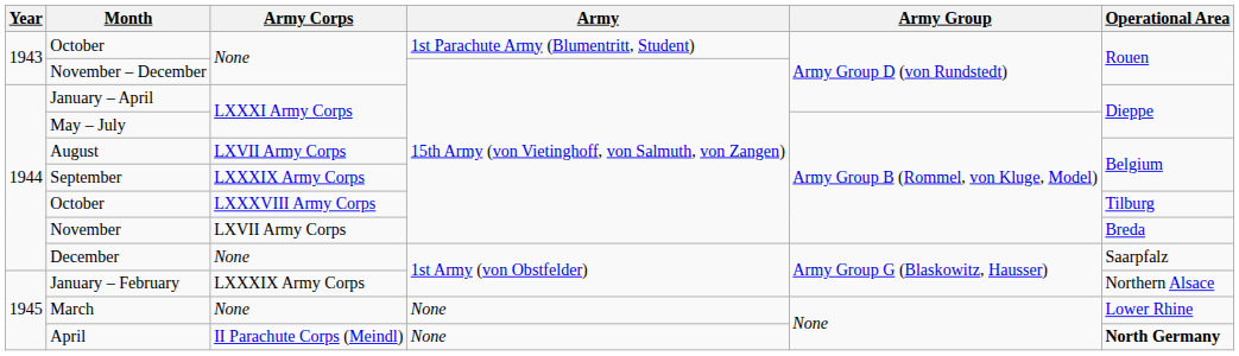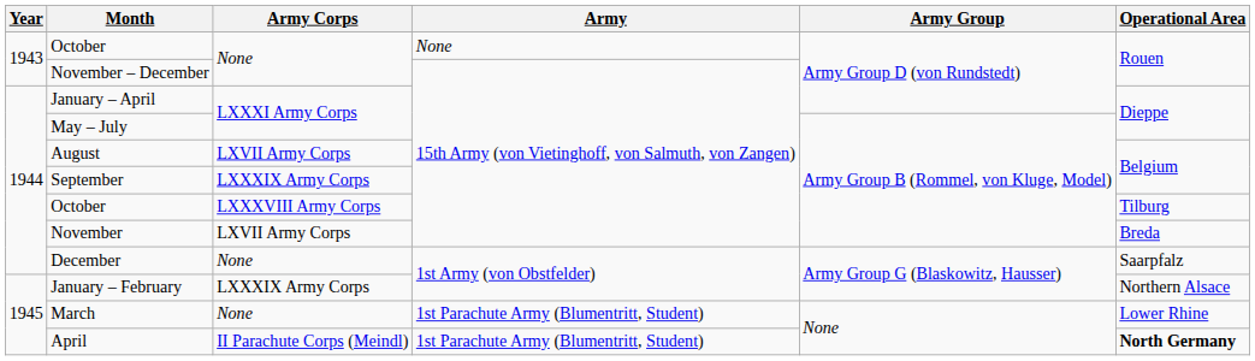 <table class="wikitable">
 <tr>
 <th><u>Year</u></th>
 <th><u>Month</u></th>
 <th><u>Army Corps</u></th>
 <th><u>Army</u></th>
 <th><u>Army Group</u></th>
 <th><u>Operational Area</u></th>
 </tr>
 <tr>
 <td rowspan="2">1943</td>
 <td>October</td>
 <td rowspan="2"><em>None</em></td>
-<td><a href='#'>1st Parachute Army</a> (<a href='#'>Blumentritt</a>, <a href='#'>Student</a>)</td>
+<td><em>None</em></td>
 <td rowspan="3"><a href='#'>Army Group D</a> (<a href='#'>von Rundstedt</a>)</td>
 <td rowspan="2"><a href='#'>Rouen</a></td>
 </tr>
 <tr>
 <td>November – December</td>
 <td rowspan="7"><a href='#'>15th Army</a> (<a href='#'>von Vietinghoff</a>, <a href='#'>von Salmuth</a>, <a href='#'>von Zangen</a>)</td>
 </tr>
 <tr>
 <td rowspan="7">1944</td>
 <td>January – April</td>
 <td rowspan="2"><a href='#'>LXXXI Army Corps</a></td>
 <td rowspan="2"><a href='#'>Dieppe</a></td>
 </tr>
 <tr>
 <td>May – July</td>
 <td rowspan="5"><a href='#'>Army Group B</a> (<a href='#'>Rommel</a>, <a href='#'>von Kluge</a>, <a href='#'>Model</a>)</td>
 </tr>
 <tr>
 <td>August</td>
 <td><a href='#'>LXVII Army Corps</a></td>
 <td rowspan="2"><a href='#'>Belgium</a></td>
 </tr>
 <tr>
 <td>September</td>
 <td><a href='#'>LXXXIX Army Corps</a></td>
 </tr>
 <tr>
 <td>October</td>
 <td><a href='#'>LXXXVIII Army Corps</a></td>
 <td><a href='#'>Tilburg</a></td>
 </tr>
 <tr>
 <td>November</td>
 <td>LXVII Army Corps</td>
 <td><a href='#'>Breda</a></td>
 </tr>
 <tr>
 <td>December</td>
 <td><em>None</em></td>
 <td rowspan="2"><a href='#'>1st Army</a> (<a href='#'>von Obstfelder</a>)</td>
 <td rowspan="2"><a href='#'>Army Group G</a> (<a href='#'>Blaskowitz</a>, <a href='#'>Hausser</a>)</td>
 <td>Saarpfalz</td>
 </tr>
 <tr>
 <td rowspan="3">1945</td>
 <td>January – February</td>
 <td>LXXXIX Army Corps</td>
 <td>Northern <a href='#'>Alsace</a></td>
 </tr>
 <tr>
 <td>March</td>
 <td><em>None</em></td>
-<td><em>None</em></td>
+<td><a href='#'>1st Parachute Army</a> (<a href='#'>Blumentritt</a>, <a href='#'>Student</a>)</td>
 <td rowspan="2"><em>None</em></td>
 <td><a href='#'>Lower Rhine</a></td>
 </tr>
 <tr>
 <td>April</td>
 <td><a href='#'>II Parachute Corps</a> (<a href='#'>Meindl</a>)</td>
-<td><em>None</em></td>
+<td><a href='#'>1st Parachute Army</a> (<a href='#'>Blumentritt</a>, <a href='#'>Student</a>)</td>
 <td><strong>North Germany</strong></td>
 </tr>
 </table>
